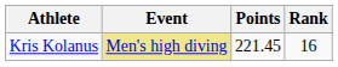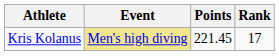 <table class=wikitable style="font-size:90%;">
 <tr>
 <th>Athlete</th>
 <th>Event</th>
 <th>Points</th>
 <th>Rank</th>
 </tr>
 <tr align=center>
 <td align=left><a href='#'>Kris Kolanus</a></td>
 <td align=left style="background: khaki;"><a href='#'>Men's high diving</a></td>
 <td>221.45</td>
-<td>16</td>
+<td>17</td>
 </tr>
 </table>
